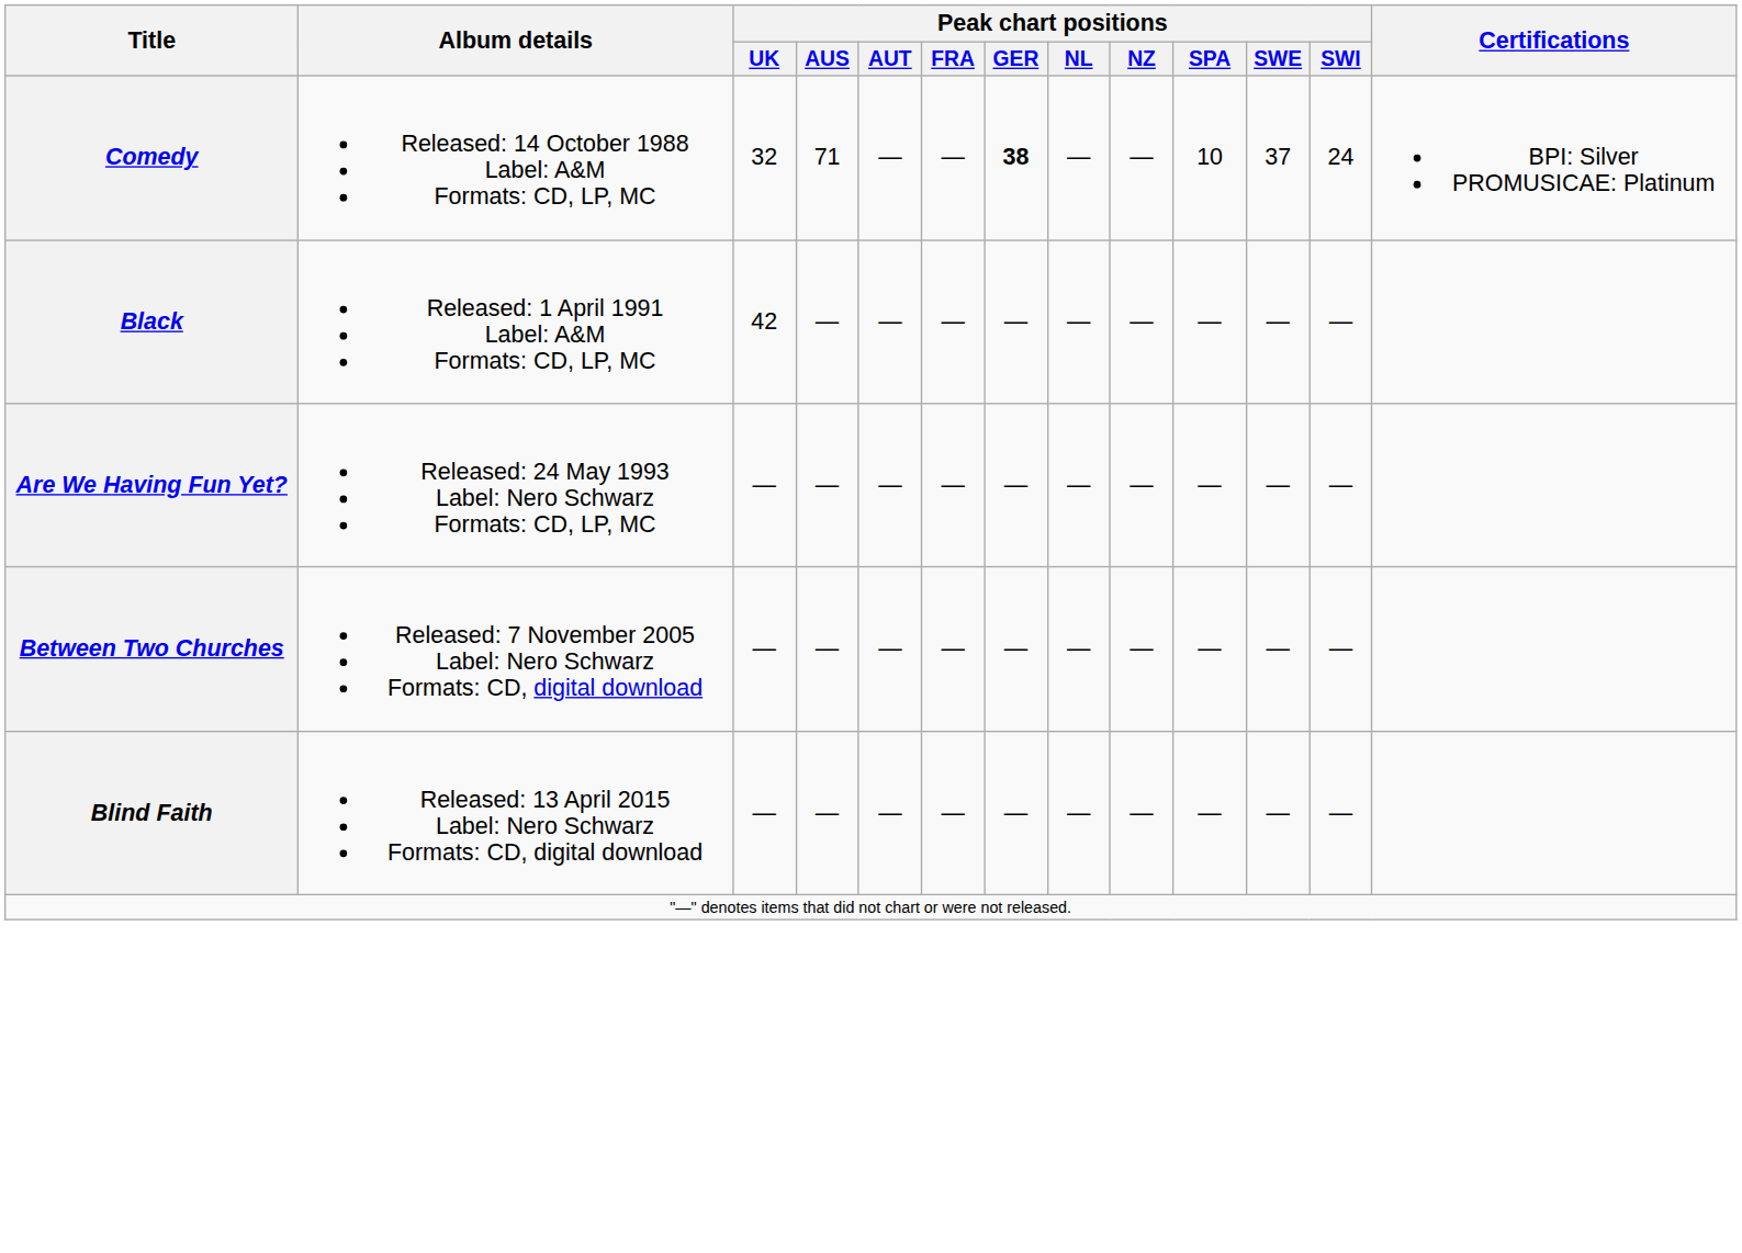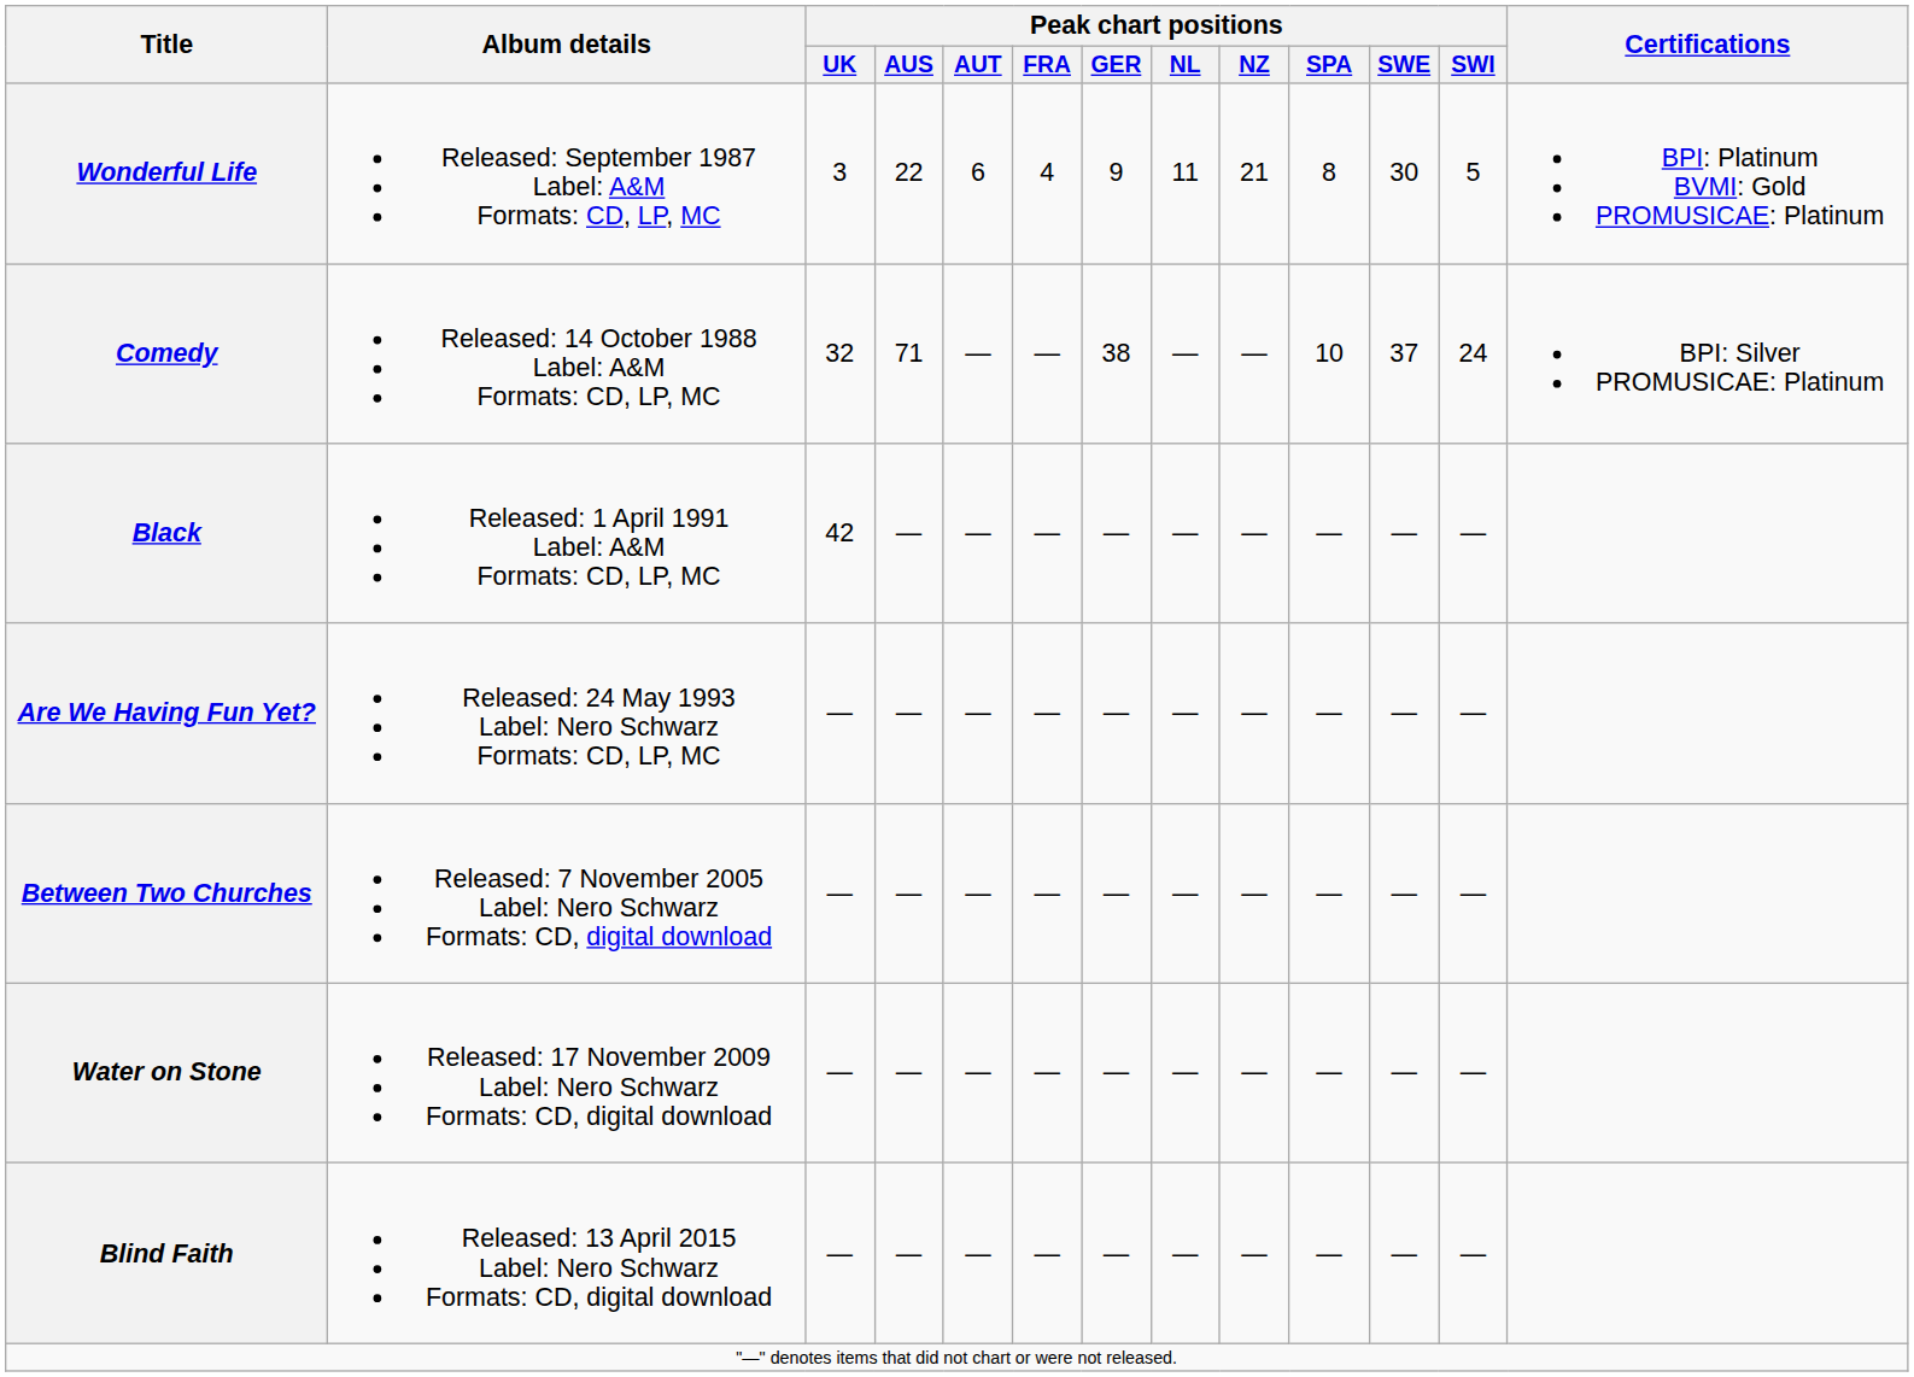 <table class="wikitable plainrowheaders" style="text-align:center;">
 <tr>
 <th rowspan="2" scope="col" style="width:12em;">Title</th>
 <th rowspan="2" scope="col" style="width:18em;">Album details</th>
 <th colspan="10" scope="col">Peak chart positions</th>
 <th rowspan="2" scope="col" style="width:15em;"><a href='#'>Certifications</a></th>
 </tr>
 <tr>
 <th scope="col" style="width:2.5em;font-size:90%;"><a href='#'>UK</a><br></th>
 <th scope="col" style="width:2.5em;font-size:90%;"><a href='#'>AUS</a><br></th>
 <th scope="col" style="width:2.5em;font-size:90%;"><a href='#'>AUT</a><br></th>
 <th scope="col" style="width:2.5em;font-size:90%;"><a href='#'>FRA</a><br></th>
 <th scope="col" style="width:2.5em;font-size:90%;"><a href='#'>GER</a><br></th>
 <th scope="col" style="width:2.5em;font-size:90%;"><a href='#'>NL</a> <br></th>
 <th scope="col" style="width:2.5em;font-size:90%;"><a href='#'>NZ</a><br></th>
 <th scope="col" style="width:3em;font-size:90%;"><a href='#'>SPA</a><br></th>
 <th scope="col" style="width:2.5em;font-size:90%;"><a href='#'>SWE</a> <br></th>
 <th scope="col" style="width:2.5em;font-size:90%;"><a href='#'>SWI</a><br></th>
 </tr>
 <tr>
+<th scope="row"><em><a href='#'>Wonderful Life</a></em></th>
+<td><br><ul><li>Released: September 1987</li><li>Label: <a href='#'>A&M</a></li><li>Formats: <a href='#'>CD</a>, <a href='#'>LP</a>, <a href='#'>MC</a></li></ul></td>
+<td>3</td>
+<td>22</td>
+<td>6</td>
+<td>4</td>
+<td>9</td>
+<td>11</td>
+<td>21</td>
+<td>8</td>
+<td>30</td>
+<td>5</td>
+<td><br><ul><li><a href='#'>BPI</a>: Platinum</li><li><a href='#'>BVMI</a>: Gold</li><li><a href='#'>PROMUSICAE</a>: Platinum</li></ul></td>
+</tr>
+<tr>
 <th scope="row"><em><a href='#'>Comedy</a></em></th>
 <td><br><ul><li>Released: 14 October 1988</li><li>Label: A&M</li><li>Formats: CD, LP, MC</li></ul></td>
 <td>32</td>
 <td>71</td>
 <td>—</td>
 <td>—</td>
-<td><strong>38</strong></td>
+<td>38</td>
 <td>—</td>
 <td>—</td>
 <td>10</td>
 <td>37</td>
 <td>24</td>
 <td><br><ul><li>BPI: Silver</li><li>PROMUSICAE: Platinum</li></ul></td>
 </tr>
 <tr>
 <th scope="row"><em><a href='#'>Black</a></em></th>
 <td><br><ul><li>Released: 1 April 1991</li><li>Label: A&M</li><li>Formats: CD, LP, MC</li></ul></td>
 <td>42</td>
 <td>—</td>
 <td>—</td>
 <td>—</td>
 <td>—</td>
 <td>—</td>
 <td>—</td>
 <td>—</td>
 <td>—</td>
 <td>—</td>
 <td></td>
 </tr>
 <tr>
 <th scope="row"><em><a href='#'>Are We Having Fun Yet?</a></em></th>
 <td><br><ul><li>Released: 24 May 1993</li><li>Label: Nero Schwarz</li><li>Formats: CD, LP, MC</li></ul></td>
 <td>—</td>
 <td>—</td>
 <td>—</td>
 <td>—</td>
 <td>—</td>
 <td>—</td>
 <td>—</td>
 <td>—</td>
 <td>—</td>
 <td>—</td>
 <td></td>
 </tr>
 <tr>
 <th scope="row"><em><a href='#'>Between Two Churches</a></em></th>
 <td><br><ul><li>Released: 7 November 2005</li><li>Label: Nero Schwarz</li><li>Formats: CD, <a href='#'>digital download</a></li></ul></td>
 <td>—</td>
 <td>—</td>
 <td>—</td>
 <td>—</td>
 <td>—</td>
 <td>—</td>
 <td>—</td>
 <td>—</td>
 <td>—</td>
 <td>—</td>
 <td></td>
 </tr>
 <tr>
+<th scope="row"><em>Water on Stone</em></th>
+<td><br><ul><li>Released: 17 November 2009</li><li>Label: Nero Schwarz</li><li>Formats: CD, digital download</li></ul></td>
+<td>—</td>
+<td>—</td>
+<td>—</td>
+<td>—</td>
+<td>—</td>
+<td>—</td>
+<td>—</td>
+<td>—</td>
+<td>—</td>
+<td>—</td>
+<td></td>
+</tr>
+<tr>
 <th scope="row"><em>Blind Faith</em></th>
 <td><br><ul><li>Released: 13 April 2015</li><li>Label: Nero Schwarz</li><li>Formats: CD, digital download</li></ul></td>
 <td>—</td>
 <td>—</td>
 <td>—</td>
 <td>—</td>
 <td>—</td>
 <td>—</td>
 <td>—</td>
 <td>—</td>
 <td>—</td>
 <td>—</td>
 <td></td>
 </tr>
 <tr>
 <td colspan="13" style="font-size:8pt">"—" denotes items that did not chart or were not released.</td>
 </tr>
 </table>
